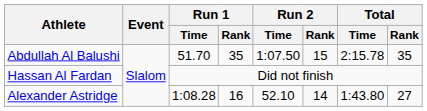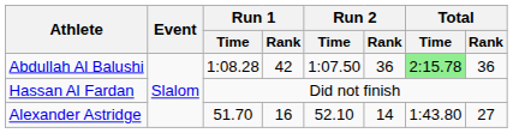 <table class="wikitable" style="font-size:90%">
 <tr>
 <th rowspan=2>Athlete</th>
 <th rowspan=2>Event</th>
 <th colspan=2>Run 1</th>
 <th colspan=2>Run 2</th>
 <th colspan=2>Total</th>
 </tr>
 <tr style="font-size:90%">
 <th>Time</th>
 <th>Rank</th>
 <th>Time</th>
 <th>Rank</th>
 <th>Time</th>
 <th>Rank</th>
 </tr>
 <tr align=center>
 <td align=left><a href='#'>Abdullah Al Balushi</a></td>
 <td align=left rowspan=3><a href='#'>Slalom</a></td>
-<td>51.70</td>
-<td>35</td>
+<td>1:08.28</td>
+<td>42</td>
 <td>1:07.50</td>
-<td>15</td>
-<td>2:15.78</td>
-<td>35</td>
+<td>36</td>
+<td style="background: lightgreen;">2:15.78</td>
+<td>36</td>
 </tr>
 <tr align=center>
 <td align=left><a href='#'>Hassan Al Fardan</a></td>
 <td colspan=6>Did not finish</td>
 </tr>
 <tr align=center>
 <td align=left><a href='#'>Alexander Astridge</a></td>
-<td>1:08.28</td>
+<td>51.70</td>
 <td>16</td>
 <td>52.10</td>
 <td>14</td>
 <td>1:43.80</td>
 <td>27</td>
 </tr>
 </table>
